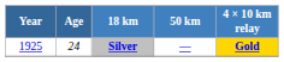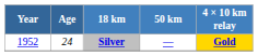 <table class="wikitable" style="font-size:95%; text-align:center; border:grey solid 1px; border-collapse:collapse; background:#ffffff;">
 <tr>
 <th style="background-color:#369; color:white; width:60px;"> Year </th>
 <th style="background-color:#369; color:white; width:40px;"> Age </th>
 <th style="background-color:#4180be; color:white; width:75px;"> 18 km </th>
 <th style="background-color:#4180be; color:white; width:75px;"> 50 km </th>
 <th style="background-color:#4180be; color:white; width:75px;"> 4 × 10 km <br> relay </th>
 </tr>
 <tr>
-<td><a href='#'>1925</a></td>
+<td><a href='#'>1952</a></td>
 <td><em>24</em></td>
 <td style="background:silver;"><a href='#'><strong>Silver</strong></a></td>
 <td><a href='#'>—</a></td>
 <td style="background:gold;"><a href='#'><strong>Gold</strong></a></td>
 </tr>
 <tr>
 </tr>
 </table>
